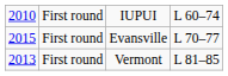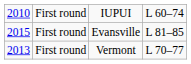 <table class="wikitable">
 <tr align="center">
 <td><a href='#'>2010</a></td>
 <td>First round</td>
 <td>IUPUI</td>
 <td>L 60–74</td>
 </tr>
 <tr align="center">
 <td><a href='#'>2015</a></td>
 <td>First round</td>
 <td>Evansville</td>
-<td>L 70–77</td>
+<td>L 81–85</td>
 </tr>
 <tr align="center">
 <td><a href='#'>2013</a></td>
 <td>First round</td>
 <td>Vermont</td>
-<td>L 81–85</td>
+<td>L 70–77</td>
 </tr>
 </table>
